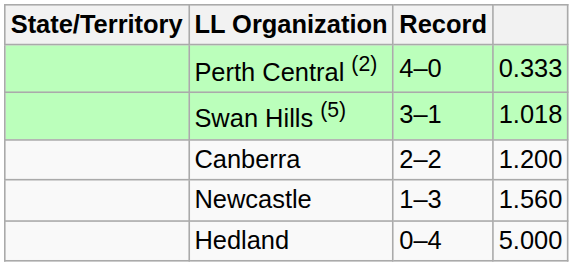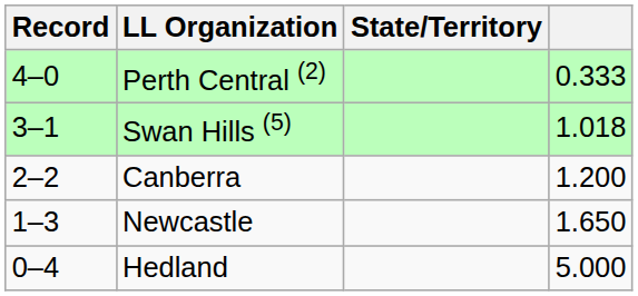 <table class="wikitable">
 <tr>
+<th>Record</th>
+<th>LL Organization</th>
 <th>State/Territory</th>
-<th>LL Organization</th>
-<th>Record</th>
 <th></th>
 </tr>
 <tr bgcolor=#bbffbb>
+<td>4–0</td>
+<td>Perth Central <sup>(2)</sup></td>
 <td><strong></strong></td>
-<td>Perth Central <sup>(2)</sup></td>
-<td>4–0</td>
 <td>0.333</td>
 </tr>
 <tr bgcolor=#bbffbb>
+<td>3–1</td>
+<td>Swan Hills <sup>(5)</sup></td>
 <td><strong></strong></td>
-<td>Swan Hills <sup>(5)</sup></td>
-<td>3–1</td>
 <td>1.018</td>
 </tr>
 <tr>
+<td>2–2</td>
+<td>Canberra</td>
 <td><strong></strong></td>
-<td>Canberra</td>
-<td>2–2</td>
 <td>1.200</td>
 </tr>
 <tr>
+<td>1–3</td>
+<td>Newcastle</td>
 <td><strong></strong></td>
-<td>Newcastle</td>
-<td>1–3</td>
-<td>1.560</td>
+<td>1.650</td>
 </tr>
 <tr>
+<td>0–4</td>
+<td>Hedland</td>
 <td><strong></strong></td>
-<td>Hedland</td>
-<td>0–4</td>
 <td>5.000</td>
 </tr>
 </table>
